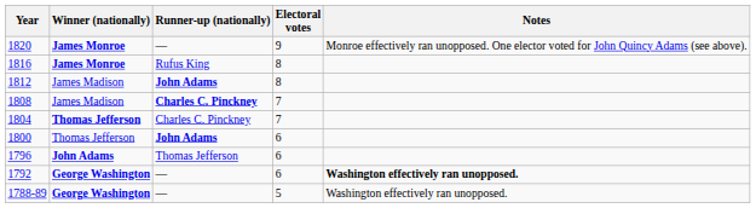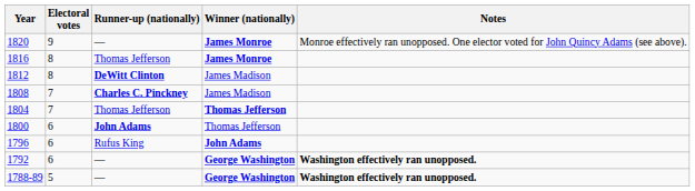 <table class="wikitable sortable">
 <tr>
 <th data-sort-type="number">Year</th>
+<th data-sort-type="number">Electoral<br>votes</th>
+<th>Runner-up (nationally)</th>
 <th>Winner (nationally)</th>
-<th>Runner-up (nationally)</th>
-<th data-sort-type="number">Electoral<br>votes</th>
 <th class="unsortable">Notes</th>
 </tr>
 <tr>
 <td><a href='#'>1820</a></td>
+<td>9</td>
+<td>—</td>
 <td><strong><a href='#'>James Monroe</a></strong></td>
-<td>—</td>
-<td>9</td>
 <td>Monroe effectively ran unopposed. One elector voted for <a href='#'>John Quincy Adams</a> (see above).</td>
 </tr>
 <tr>
 <td><a href='#'>1816</a></td>
+<td>8</td>
+<td><a href='#'>Thomas Jefferson</a></td>
 <td><strong><a href='#'>James Monroe</a></strong></td>
-<td><a href='#'>Rufus King</a></td>
-<td>8</td>
 <td></td>
 </tr>
 <tr>
 <td><a href='#'>1812</a></td>
+<td>8</td>
+<td><strong><a href='#'>DeWitt Clinton</a></strong></td>
 <td><a href='#'>James Madison</a></td>
-<td><strong><a href='#'>John Adams</a></strong></td>
-<td>8</td>
 <td></td>
 </tr>
 <tr>
 <td><a href='#'>1808</a></td>
+<td>7</td>
+<td><strong><a href='#'>Charles C. Pinckney</a></strong></td>
 <td><a href='#'>James Madison</a></td>
-<td><strong><a href='#'>Charles C. Pinckney</a></strong></td>
-<td>7</td>
 <td></td>
 </tr>
 <tr>
 <td><a href='#'>1804</a></td>
+<td>7</td>
+<td><a href='#'>Thomas Jefferson</a></td>
 <td><strong><a href='#'>Thomas Jefferson</a></strong></td>
-<td><a href='#'>Charles C. Pinckney</a></td>
-<td>7</td>
 <td></td>
 </tr>
 <tr>
 <td><a href='#'>1800</a></td>
+<td>6</td>
+<td><strong><a href='#'>John Adams</a></strong></td>
 <td><a href='#'>Thomas Jefferson</a></td>
-<td><strong><a href='#'>John Adams</a></strong></td>
-<td>6</td>
 <td></td>
 </tr>
 <tr>
 <td><a href='#'>1796</a></td>
+<td>6</td>
+<td><a href='#'>Rufus King</a></td>
 <td><strong><a href='#'>John Adams</a></strong></td>
-<td><a href='#'>Thomas Jefferson</a></td>
-<td>6</td>
 <td></td>
 </tr>
 <tr>
 <td><a href='#'>1792</a></td>
+<td>6</td>
+<td>—</td>
 <td><strong><a href='#'>George Washington</a></strong></td>
-<td>—</td>
-<td>6</td>
 <td><strong>Washington effectively ran unopposed.</strong></td>
 </tr>
 <tr>
 <td><a href='#'>1788-89</a></td>
+<td>5</td>
+<td>—</td>
 <td><strong><a href='#'>George Washington</a></strong></td>
-<td>—</td>
-<td>5</td>
-<td>Washington effectively ran unopposed.</td>
+<td><strong>Washington effectively ran unopposed.</strong></td>
 </tr>
 </table>
